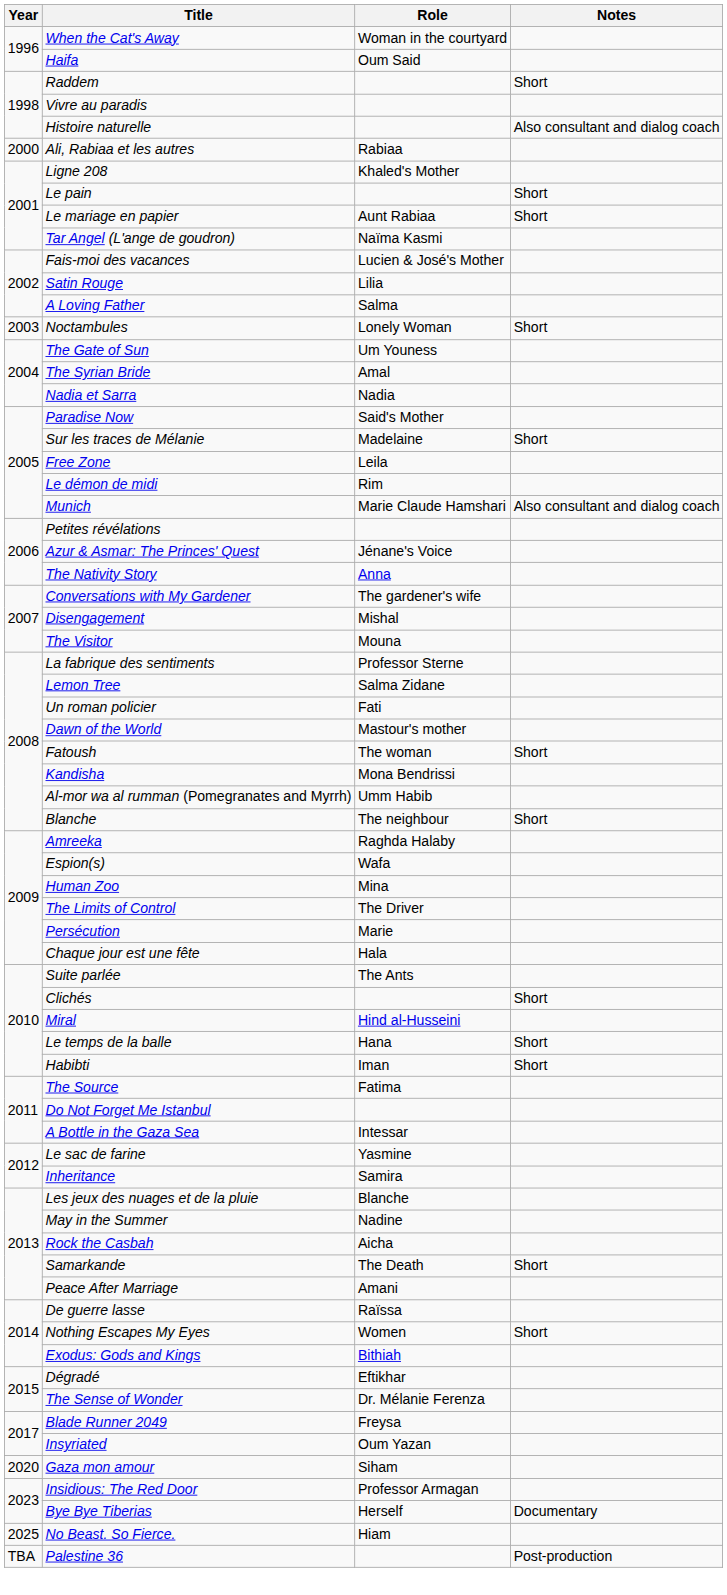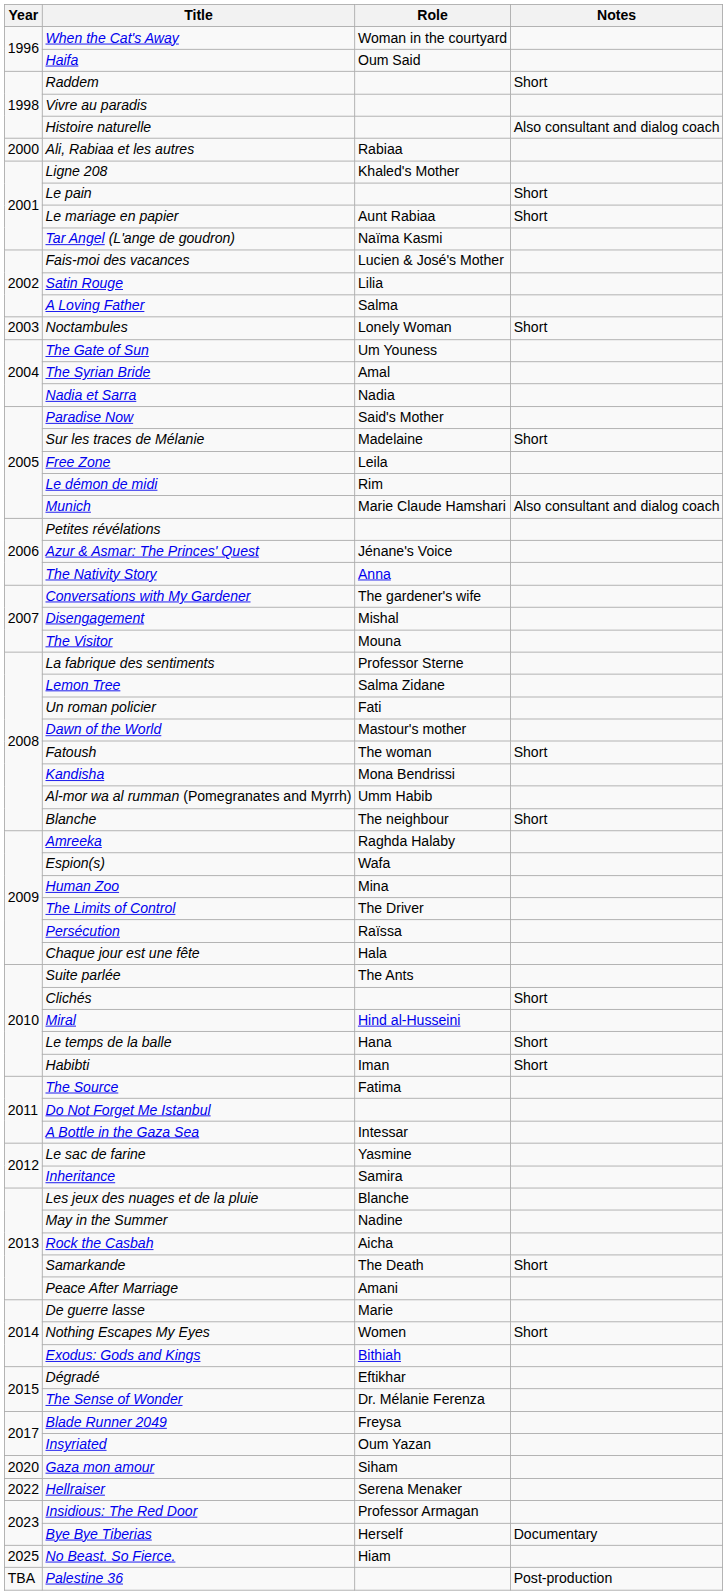 <table class="wikitable sortable">
 <tr>
 <th>Year</th>
 <th>Title</th>
 <th>Role</th>
 <th class=unsortable>Notes</th>
 </tr>
 <tr>
 <td rowspan=2>1996</td>
 <td><em><a href='#'>When the Cat's Away</a></em></td>
 <td>Woman in the courtyard</td>
 <td></td>
 </tr>
 <tr>
 <td><em><a href='#'>Haifa</a></em></td>
 <td>Oum Said</td>
 <td></td>
 </tr>
 <tr>
 <td rowspan=3>1998</td>
 <td><em>Raddem</em></td>
 <td></td>
 <td>Short</td>
 </tr>
 <tr>
 <td><em>Vivre au paradis</em></td>
 <td></td>
 <td></td>
 </tr>
 <tr>
 <td><em>Histoire naturelle</em></td>
 <td></td>
 <td>Also consultant and dialog coach</td>
 </tr>
 <tr>
 <td>2000</td>
 <td><em>Ali, Rabiaa et les autres</em></td>
 <td>Rabiaa</td>
 <td></td>
 </tr>
 <tr>
 <td rowspan=4>2001</td>
 <td><em>Ligne 208</em></td>
 <td>Khaled's Mother</td>
 <td></td>
 </tr>
 <tr>
 <td><em>Le pain</em></td>
 <td></td>
 <td>Short</td>
 </tr>
 <tr>
 <td><em>Le mariage en papier</em></td>
 <td>Aunt Rabiaa</td>
 <td>Short</td>
 </tr>
 <tr>
 <td><em><a href='#'>Tar Angel</a> (L'ange de goudron)</em></td>
 <td>Naïma Kasmi</td>
 <td></td>
 </tr>
 <tr>
 <td rowspan=3>2002</td>
 <td><em>Fais-moi des vacances</em></td>
 <td>Lucien & José's Mother</td>
 <td></td>
 </tr>
 <tr>
 <td><em><a href='#'>Satin Rouge</a></em></td>
 <td>Lilia</td>
 <td></td>
 </tr>
 <tr>
 <td><em><a href='#'>A Loving Father</a></em></td>
 <td>Salma</td>
 <td></td>
 </tr>
 <tr>
 <td>2003</td>
 <td><em>Noctambules</em></td>
 <td>Lonely Woman</td>
 <td>Short</td>
 </tr>
 <tr>
 <td rowspan=3>2004</td>
 <td><em><a href='#'>The Gate of Sun</a></em></td>
 <td>Um Youness</td>
 <td></td>
 </tr>
 <tr>
 <td><em><a href='#'>The Syrian Bride</a></em></td>
 <td>Amal</td>
 <td></td>
 </tr>
 <tr>
 <td><em><a href='#'>Nadia et Sarra</a></em></td>
 <td>Nadia</td>
 <td></td>
 </tr>
 <tr>
 <td rowspan=5>2005</td>
 <td><em><a href='#'>Paradise Now</a></em></td>
 <td>Said's Mother</td>
 <td></td>
 </tr>
 <tr>
 <td><em>Sur les traces de Mélanie</em></td>
 <td>Madelaine</td>
 <td>Short</td>
 </tr>
 <tr>
 <td><em><a href='#'>Free Zone</a></em></td>
 <td>Leila</td>
 <td></td>
 </tr>
 <tr>
 <td><em><a href='#'>Le démon de midi</a></em></td>
 <td>Rim</td>
 <td></td>
 </tr>
 <tr>
 <td><em><a href='#'>Munich</a></em></td>
 <td>Marie Claude Hamshari</td>
 <td>Also consultant and dialog coach</td>
 </tr>
 <tr>
 <td rowspan=3>2006</td>
 <td><em>Petites révélations</em></td>
 <td></td>
 <td></td>
 </tr>
 <tr>
 <td><em><a href='#'>Azur & Asmar: The Princes' Quest</a></em></td>
 <td>Jénane's Voice</td>
 <td></td>
 </tr>
 <tr>
 <td><em><a href='#'>The Nativity Story</a></em></td>
 <td><a href='#'>Anna</a></td>
 <td></td>
 </tr>
 <tr>
 <td rowspan=3>2007</td>
 <td><em><a href='#'>Conversations with My Gardener</a></em></td>
 <td>The gardener's wife</td>
 <td></td>
 </tr>
 <tr>
 <td><em><a href='#'>Disengagement</a></em></td>
 <td>Mishal</td>
 <td></td>
 </tr>
 <tr>
 <td><em><a href='#'>The Visitor</a></em></td>
 <td>Mouna</td>
 <td></td>
 </tr>
 <tr>
 <td rowspan=8>2008</td>
 <td><em>La fabrique des sentiments</em></td>
 <td>Professor Sterne</td>
 <td></td>
 </tr>
 <tr>
 <td><em><a href='#'>Lemon Tree</a></em></td>
 <td>Salma Zidane</td>
 <td></td>
 </tr>
 <tr>
 <td><em>Un roman policier</em></td>
 <td>Fati</td>
 <td></td>
 </tr>
 <tr>
 <td><em><a href='#'>Dawn of the World</a></em></td>
 <td>Mastour's mother</td>
 <td></td>
 </tr>
 <tr>
 <td><em>Fatoush</em></td>
 <td>The woman</td>
 <td>Short</td>
 </tr>
 <tr>
 <td><em><a href='#'>Kandisha</a></em></td>
 <td>Mona Bendrissi</td>
 <td></td>
 </tr>
 <tr>
 <td><em>Al-mor wa al rumman</em> (Pomegranates and Myrrh)</td>
 <td>Umm Habib</td>
 <td></td>
 </tr>
 <tr>
 <td><em>Blanche</em></td>
 <td>The neighbour</td>
 <td>Short</td>
 </tr>
 <tr>
 <td rowspan=6>2009</td>
 <td><em><a href='#'>Amreeka</a></em></td>
 <td>Raghda Halaby</td>
 <td></td>
 </tr>
 <tr>
 <td><em>Espion(s)</em></td>
 <td>Wafa</td>
 <td></td>
 </tr>
 <tr>
 <td><em><a href='#'>Human Zoo</a></em></td>
 <td>Mina</td>
 <td></td>
 </tr>
 <tr>
 <td><em><a href='#'>The Limits of Control</a></em></td>
 <td>The Driver</td>
 <td></td>
 </tr>
 <tr>
 <td><em><a href='#'>Persécution</a></em></td>
-<td>Marie</td>
+<td>Raïssa</td>
 <td></td>
 </tr>
 <tr>
 <td><em>Chaque jour est une fête</em></td>
 <td>Hala</td>
 <td></td>
 </tr>
 <tr>
 <td rowspan=5>2010</td>
 <td><em>Suite parlée</em></td>
 <td>The Ants</td>
 <td></td>
 </tr>
 <tr>
 <td><em>Clichés</em></td>
 <td></td>
 <td>Short</td>
 </tr>
 <tr>
 <td><em><a href='#'>Miral</a></em></td>
 <td><a href='#'>Hind al-Husseini</a></td>
 <td></td>
 </tr>
 <tr>
 <td><em>Le temps de la balle</em></td>
 <td>Hana</td>
 <td>Short</td>
 </tr>
 <tr>
 <td><em>Habibti</em></td>
 <td>Iman</td>
 <td>Short</td>
 </tr>
 <tr>
 <td rowspan=3>2011</td>
 <td><em><a href='#'>The Source</a></em></td>
 <td>Fatima</td>
 <td></td>
 </tr>
 <tr>
 <td><em><a href='#'>Do Not Forget Me Istanbul</a></em></td>
 <td></td>
 <td></td>
 </tr>
 <tr>
 <td><em><a href='#'>A Bottle in the Gaza Sea</a></em></td>
 <td>Intessar</td>
 <td></td>
 </tr>
 <tr>
 <td rowspan=2>2012</td>
 <td><em>Le sac de farine</em></td>
 <td>Yasmine</td>
 <td></td>
 </tr>
 <tr>
 <td><em><a href='#'>Inheritance</a></em></td>
 <td>Samira</td>
 <td></td>
 </tr>
 <tr>
 <td rowspan=5>2013</td>
 <td><em>Les jeux des nuages et de la pluie</em></td>
 <td>Blanche</td>
 <td></td>
 </tr>
 <tr>
 <td><em>May in the Summer</em></td>
 <td>Nadine</td>
 <td></td>
 </tr>
 <tr>
 <td><em><a href='#'>Rock the Casbah</a></em></td>
 <td>Aicha</td>
 <td></td>
 </tr>
 <tr>
 <td><em>Samarkande</em></td>
 <td>The Death</td>
 <td>Short</td>
 </tr>
 <tr>
 <td><em>Peace After Marriage</em></td>
 <td>Amani</td>
 <td></td>
 </tr>
 <tr>
 <td rowspan=3>2014</td>
 <td><em>De guerre lasse</em></td>
-<td>Raïssa</td>
+<td>Marie</td>
 <td></td>
 </tr>
 <tr>
 <td><em>Nothing Escapes My Eyes</em></td>
 <td>Women</td>
 <td>Short</td>
 </tr>
 <tr>
 <td><em><a href='#'>Exodus: Gods and Kings</a></em></td>
 <td><a href='#'>Bithiah</a></td>
 <td></td>
 </tr>
 <tr>
 <td rowspan=2>2015</td>
 <td><em>Dégradé</em></td>
 <td>Eftikhar</td>
 <td></td>
 </tr>
 <tr>
 <td><em><a href='#'>The Sense of Wonder</a></em></td>
 <td>Dr. Mélanie Ferenza</td>
 <td></td>
 </tr>
 <tr>
 <td rowspan=2>2017</td>
 <td><em><a href='#'>Blade Runner 2049</a></em></td>
 <td>Freysa</td>
 <td></td>
 </tr>
 <tr>
 <td><em><a href='#'>Insyriated</a></em></td>
 <td>Oum Yazan</td>
 <td></td>
 </tr>
 <tr>
 <td>2020</td>
 <td><em><a href='#'>Gaza mon amour</a></em></td>
 <td>Siham</td>
 <td></td>
 </tr>
 <tr>
+<td>2022</td>
+<td><em><a href='#'>Hellraiser</a></em></td>
+<td>Serena Menaker</td>
+<td></td>
+</tr>
+<tr>
 <td rowspan=2>2023</td>
 <td><em><a href='#'>Insidious: The Red Door</a></em></td>
 <td>Professor Armagan</td>
 <td></td>
 </tr>
 <tr>
 <td><em><a href='#'>Bye Bye Tiberias</a></em></td>
 <td>Herself</td>
 <td>Documentary</td>
 </tr>
 <tr>
 <td rowspan=1>2025</td>
 <td><em><a href='#'>No Beast. So Fierce.</a></em></td>
 <td>Hiam</td>
 <td></td>
 </tr>
 <tr>
 <td>TBA</td>
 <td><em><a href='#'>Palestine 36</a></em></td>
 <td></td>
 <td>Post-production</td>
 </tr>
 </table>
